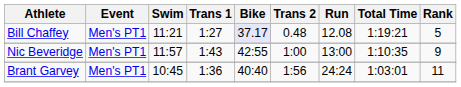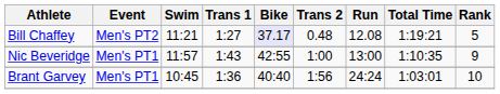 <table class=wikitable>
 <tr>
 <th>Athlete</th>
 <th>Event</th>
 <th>Swim</th>
 <th>Trans 1</th>
 <th>Bike</th>
 <th>Trans 2</th>
 <th>Run</th>
 <th>Total Time</th>
 <th>Rank</th>
 </tr>
 <tr align=center>
 <td align=left><a href='#'>Bill Chaffey</a></td>
-<td align=left><a href='#'>Men's PT1</a></td>
+<td align=left><a href='#'>Men's PT2</a></td>
 <td>11:21</td>
 <td>1:27</td>
 <td style="background: lavender;">37.17</td>
 <td>0.48</td>
 <td>12.08</td>
 <td>1:19:21</td>
 <td>5</td>
 </tr>
 <tr>
 </tr>
 <tr align=center>
 <td align=left><a href='#'>Nic Beveridge</a></td>
 <td align=left><a href='#'>Men's PT1</a></td>
 <td>11:57</td>
 <td>1:43</td>
 <td>42:55</td>
 <td>1:00</td>
 <td>13:00</td>
 <td>1:10:35</td>
 <td>9</td>
 </tr>
 <tr>
 </tr>
 <tr align=center>
 <td align=left><a href='#'>Brant Garvey</a></td>
 <td align=left><a href='#'>Men's PT1</a></td>
 <td>10:45</td>
 <td>1:36</td>
 <td>40:40</td>
 <td>1:56</td>
 <td>24:24</td>
 <td>1:03:01</td>
-<td>11</td>
+<td>10</td>
 </tr>
 <tr>
 </tr>
 </table>
